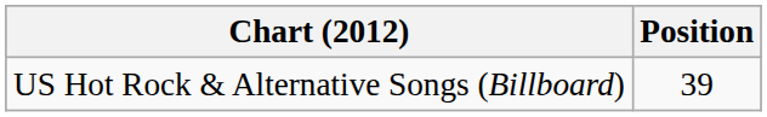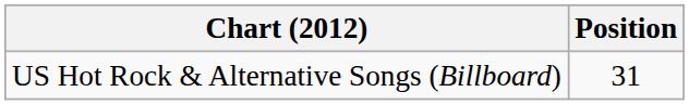 <table class="wikitable">
 <tr>
 <th scope="col">Chart (2012)</th>
 <th scope="col">Position</th>
 </tr>
 <tr>
 <td>US Hot Rock & Alternative Songs (<em>Billboard</em>)</td>
-<td align="center">39</td>
+<td align="center">31</td>
 </tr>
 </table>
